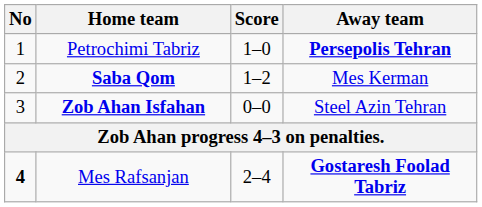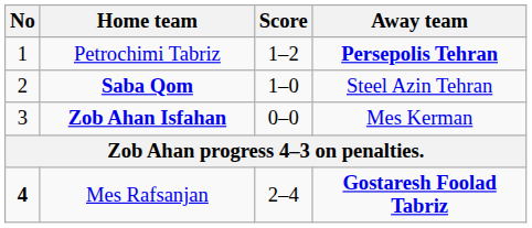 <table class="wikitable sortable" style="text-align:center">
 <tr>
 <th width=20>No</th>
 <th width=160>Home team</th>
 <th width=27>Score</th>
 <th width=160>Away team</th>
 </tr>
 <tr>
 <td>1</td>
 <td><a href='#'>Petrochimi Tabriz</a></td>
-<td>1–0</td>
+<td>1–2</td>
 <td><strong><a href='#'>Persepolis Tehran</a></strong></td>
 </tr>
 <tr>
 <td>2</td>
 <td><strong><a href='#'>Saba Qom</a></strong></td>
-<td>1–2</td>
-<td><a href='#'>Mes Kerman</a></td>
+<td>1–0</td>
+<td><a href='#'>Steel Azin Tehran</a></td>
 </tr>
 <tr>
 <td>3</td>
 <td><strong><a href='#'>Zob Ahan Isfahan</a></strong></td>
 <td>0–0</td>
-<td><a href='#'>Steel Azin Tehran</a></td>
+<td><a href='#'>Mes Kerman</a></td>
 </tr>
 <tr>
 <th colspan=4>Zob Ahan progress 4–3 on penalties.</th>
 </tr>
 <tr>
 <td><strong>4</strong></td>
 <td><a href='#'>Mes Rafsanjan</a></td>
 <td>2–4</td>
 <td><strong><a href='#'>Gostaresh Foolad Tabriz</a></strong></td>
 </tr>
 </table>
